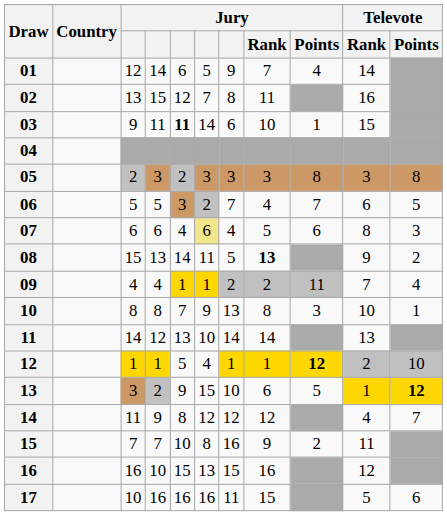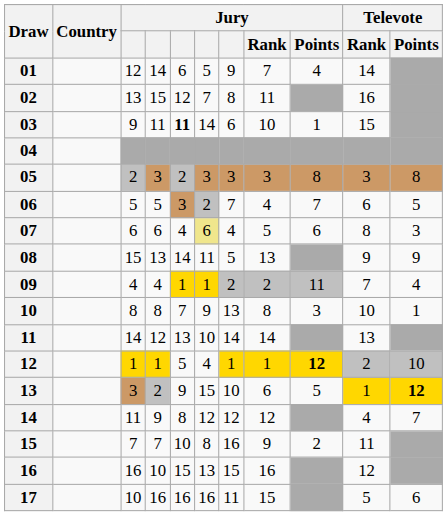 <table class="sortable wikitable collapsible plainrowheaders" style="text-align:center;">
 <tr>
 </tr>
 <tr>
 <th scope="col" rowspan="2">Draw</th>
 <th scope="col" rowspan="2">Country</th>
 <th scope="col" colspan="7">Jury</th>
 <th scope="col" colspan="2">Televote</th>
 </tr>
 <tr>
 <th scope="col"><small></small></th>
 <th scope="col"><small></small></th>
 <th scope="col"><small></small></th>
 <th scope="col"><small></small></th>
 <th scope="col"><small></small></th>
 <th scope="col">Rank</th>
 <th scope="col">Points</th>
 <th scope="col">Rank</th>
 <th scope="col">Points</th>
 </tr>
 <tr>
 <th scope="row" style="text-align:center;">01</th>
 <td style="text-align:left;"></td>
 <td>12</td>
 <td>14</td>
 <td>6</td>
 <td>5</td>
 <td>9</td>
 <td>7</td>
 <td>4</td>
 <td>14</td>
 <td style="background:#AAAAAA;"></td>
 </tr>
 <tr>
 <th scope="row" style="text-align:center;">02</th>
 <td style="text-align:left;"></td>
 <td>13</td>
 <td>15</td>
 <td>12</td>
 <td>7</td>
 <td>8</td>
 <td>11</td>
 <td style="background:#AAAAAA;"></td>
 <td>16</td>
 <td style="background:#AAAAAA;"></td>
 </tr>
 <tr>
 <th scope="row" style="text-align:center;">03</th>
 <td style="text-align:left;"></td>
 <td>9</td>
 <td>11</td>
 <td><strong>11</strong></td>
 <td>14</td>
 <td>6</td>
 <td>10</td>
 <td>1</td>
 <td>15</td>
 <td style="background:#AAAAAA;"></td>
 </tr>
 <tr class="sortbottom">
 <th scope="row" style="text-align:center;">04</th>
 <td style="text-align:left;"></td>
 <td style="background:#AAAAAA;"></td>
 <td style="background:#AAAAAA;"></td>
 <td style="background:#AAAAAA;"></td>
 <td style="background:#AAAAAA;"></td>
 <td style="background:#AAAAAA;"></td>
 <td style="background:#AAAAAA;"></td>
 <td style="background:#AAAAAA;"></td>
 <td style="background:#AAAAAA;"></td>
 <td style="background:#AAAAAA;"></td>
 </tr>
 <tr>
 <th scope="row" style="text-align:center;">05</th>
 <td style="text-align:left;"></td>
 <td style="background:silver;">2</td>
 <td style="background:#CC9966;">3</td>
 <td style="background:silver;">2</td>
 <td style="background:#CC9966;">3</td>
 <td style="background:#CC9966;">3</td>
 <td style="background:#CC9966;">3</td>
 <td style="background:#CC9966;">8</td>
 <td style="background:#CC9966;">3</td>
 <td style="background:#CC9966;">8</td>
 </tr>
 <tr>
 <th scope="row" style="text-align:center;">06</th>
 <td style="text-align:left;"></td>
 <td>5</td>
 <td>5</td>
 <td style="background:#CC9966;">3</td>
 <td style="background:silver;">2</td>
 <td>7</td>
 <td>4</td>
 <td>7</td>
 <td>6</td>
 <td>5</td>
 </tr>
 <tr>
 <th scope="row" style="text-align:center;">07</th>
 <td style="text-align:left;"></td>
 <td>6</td>
 <td>6</td>
 <td>4</td>
 <td style="background: khaki;">6</td>
 <td>4</td>
 <td>5</td>
 <td>6</td>
 <td>8</td>
 <td>3</td>
 </tr>
 <tr>
 <th scope="row" style="text-align:center;">08</th>
 <td style="text-align:left;"></td>
 <td>15</td>
 <td>13</td>
 <td>14</td>
 <td>11</td>
 <td>5</td>
-<td><strong>13</strong></td>
+<td>13</td>
 <td style="background:#AAAAAA;"></td>
 <td>9</td>
-<td>2</td>
+<td>9</td>
 </tr>
 <tr>
 <th scope="row" style="text-align:center;">09</th>
 <td style="text-align:left;"></td>
 <td>4</td>
 <td>4</td>
 <td style="background:gold;">1</td>
 <td style="background:gold;">1</td>
 <td style="background:silver;">2</td>
 <td style="background:silver;">2</td>
 <td style="background:silver;">11</td>
 <td>7</td>
 <td>4</td>
 </tr>
 <tr>
 <th scope="row" style="text-align:center;">10</th>
 <td style="text-align:left;"></td>
 <td>8</td>
 <td>8</td>
 <td>7</td>
 <td>9</td>
 <td>13</td>
 <td>8</td>
 <td>3</td>
 <td>10</td>
 <td>1</td>
 </tr>
 <tr>
 <th scope="row" style="text-align:center;">11</th>
 <td style="text-align:left;"></td>
 <td>14</td>
 <td>12</td>
 <td>13</td>
 <td>10</td>
 <td>14</td>
 <td>14</td>
 <td style="background:#AAAAAA;"></td>
 <td>13</td>
 <td style="background:#AAAAAA;"></td>
 </tr>
 <tr>
 <th scope="row" style="text-align:center;">12</th>
 <td style="text-align:left;"></td>
 <td style="background:gold;">1</td>
 <td style="background:gold;">1</td>
 <td>5</td>
 <td>4</td>
 <td style="background:gold;">1</td>
 <td style="background:gold;">1</td>
 <td style="background:gold;"><strong>12</strong></td>
 <td style="background:silver;">2</td>
 <td style="background:silver;">10</td>
 </tr>
 <tr>
 <th scope="row" style="text-align:center;">13</th>
 <td style="text-align:left;"></td>
 <td style="background:#CC9966;">3</td>
 <td style="background:silver;">2</td>
 <td>9</td>
 <td>15</td>
 <td>10</td>
 <td>6</td>
 <td>5</td>
 <td style="background:gold;">1</td>
 <td style="background:gold;"><strong>12</strong></td>
 </tr>
 <tr>
 <th scope="row" style="text-align:center;">14</th>
 <td style="text-align:left;"></td>
 <td>11</td>
 <td>9</td>
 <td>8</td>
 <td>12</td>
 <td>12</td>
 <td>12</td>
 <td style="background:#AAAAAA;"></td>
 <td>4</td>
 <td>7</td>
 </tr>
 <tr>
 <th scope="row" style="text-align:center;">15</th>
 <td style="text-align:left;"></td>
 <td>7</td>
 <td>7</td>
 <td>10</td>
 <td>8</td>
 <td>16</td>
 <td>9</td>
 <td>2</td>
 <td>11</td>
 <td style="background:#AAAAAA;"></td>
 </tr>
 <tr>
 <th scope="row" style="text-align:center;">16</th>
 <td style="text-align:left;"></td>
 <td>16</td>
 <td>10</td>
 <td>15</td>
 <td>13</td>
 <td>15</td>
 <td>16</td>
 <td style="background:#AAAAAA;"></td>
 <td>12</td>
 <td style="background:#AAAAAA;"></td>
 </tr>
 <tr>
 <th scope="row" style="text-align:center;">17</th>
 <td style="text-align:left;"></td>
 <td>10</td>
 <td>16</td>
 <td>16</td>
 <td>16</td>
 <td>11</td>
 <td>15</td>
 <td style="background:#AAAAAA;"></td>
 <td>5</td>
 <td>6</td>
 </tr>
 </table>
